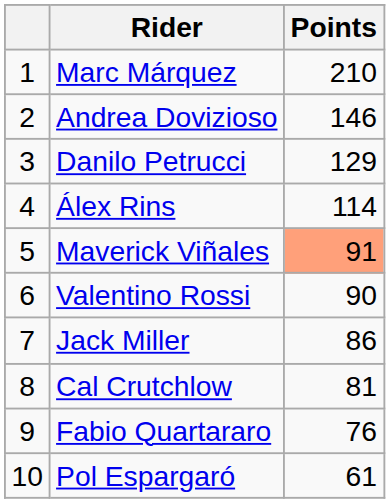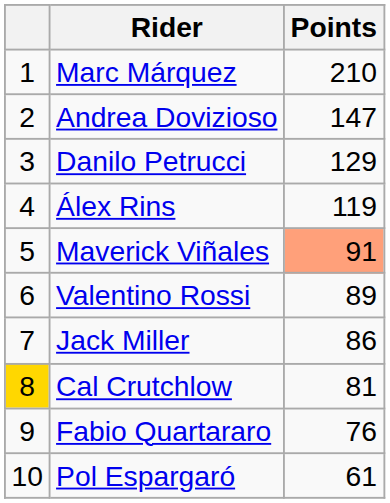 <table class="wikitable" style="font-size: 95%;">
 <tr>
 <th></th>
 <th>Rider</th>
 <th>Points</th>
 </tr>
 <tr>
 <td align=center>1</td>
 <td> <a href='#'>Marc Márquez</a></td>
 <td align=right>210</td>
 </tr>
 <tr>
 <td align=center>2</td>
 <td> <a href='#'>Andrea Dovizioso</a></td>
-<td align=right>146</td>
+<td align=right>147</td>
 </tr>
 <tr>
 <td align=center>3</td>
 <td> <a href='#'>Danilo Petrucci</a></td>
 <td align=right>129</td>
 </tr>
 <tr>
 <td align=center>4</td>
 <td> <a href='#'>Álex Rins</a></td>
-<td align=right>114</td>
+<td align=right>119</td>
 </tr>
 <tr>
 <td align=center>5</td>
 <td> <a href='#'>Maverick Viñales</a></td>
 <td align=right style="background: lightsalmon;">91</td>
 </tr>
 <tr>
 <td align=center>6</td>
 <td> <a href='#'>Valentino Rossi</a></td>
-<td align=right>90</td>
+<td align=right>89</td>
 </tr>
 <tr>
 <td align=center>7</td>
 <td> <a href='#'>Jack Miller</a></td>
 <td align=right>86</td>
 </tr>
 <tr>
-<td align=center>8</td>
+<td align=center style="background: gold;">8</td>
 <td> <a href='#'>Cal Crutchlow</a></td>
 <td align=right>81</td>
 </tr>
 <tr>
 <td align=center>9</td>
 <td> <a href='#'>Fabio Quartararo</a></td>
 <td align=right>76</td>
 </tr>
 <tr>
 <td align=center>10</td>
 <td> <a href='#'>Pol Espargaró</a></td>
 <td align=right>61</td>
 </tr>
 </table>
